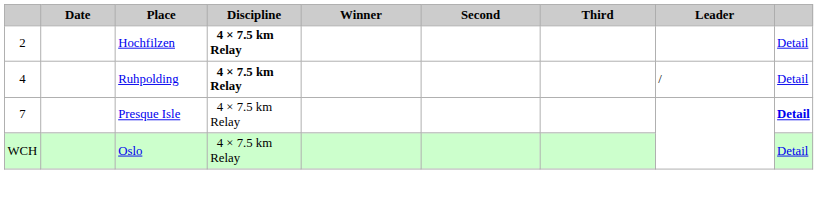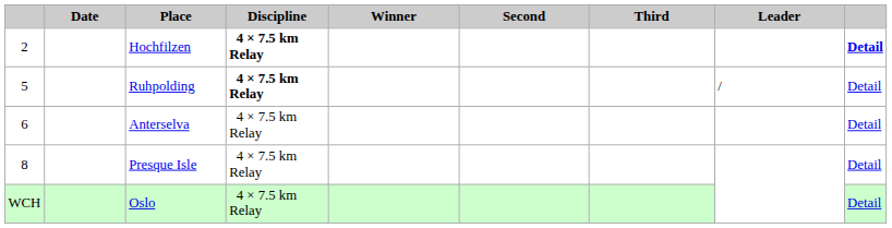 <table class="wikitable plainrowheaders" style="background:#fff; font-size:86%; line-height:16px; border:grey solid 1px; border-collapse:collapse;">
 <tr style="background:#ccc; text-align:center;">
 <th scope="col" style="background:#ccc; width=20 px;"></th>
 <th scope="col" style="background:#ccc; width:120px;">Date</th>
 <th scope="col" style="background:#ccc; width:120px;">Place</th>
 <th scope="col" style="background:#ccc; width:130px;">Discipline</th>
 <th scope="col" style="background:#ccc; width:200px;">Winner</th>
 <th scope="col" style="background:#ccc; width:200px;">Second</th>
 <th scope="col" style="background:#ccc; width:200px;">Third</th>
 <th scope="col" style="background:#ccc; width:200px;">Leader</th>
 <th scope="col" style="background:#ccc; width:10px;"></th>
 </tr>
 <tr>
 <td align=center>2</td>
 <td align=right>  </td>
 <td> <a href='#'>Hochfilzen</a></td>
 <td><strong>  4 × 7.5 km Relay</strong></td>
 <td></td>
 <td></td>
 <td></td>
 <td></td>
-<td><a href='#'>Detail</a></td>
+<td><strong><a href='#'>Detail</a></strong></td>
 </tr>
 <tr>
-<td align=center>4</td>
+<td align=center>5</td>
 <td align=right>  </td>
 <td> <a href='#'>Ruhpolding</a></td>
 <td><strong>  4 × 7.5 km Relay</strong></td>
 <td></td>
 <td></td>
 <td></td>
 <td> / </td>
 <td><a href='#'>Detail</a></td>
 </tr>
 <tr>
-<td align=center>7</td>
+<td align=center>6</td>
+<td align=right>  </td>
+<td> <a href='#'>Anterselva</a></td>
+<td>  4 × 7.5 km Relay</td>
+<td></td>
+<td></td>
+<td></td>
+<td></td>
+<td><a href='#'>Detail</a></td>
+</tr>
+<tr>
+<td align=center>8</td>
 <td align=right>  </td>
 <td> <a href='#'>Presque Isle</a></td>
 <td>  4 × 7.5 km Relay</td>
 <td></td>
 <td></td>
 <td></td>
 <td rowspan=2></td>
-<td><strong><a href='#'>Detail</a></strong></td>
+<td><a href='#'>Detail</a></td>
 </tr>
 <tr style="background:#ccffcc">
 <td align=center>WCH</td>
 <td align=right>  </td>
 <td> <a href='#'>Oslo</a></td>
 <td>  4 × 7.5 km Relay</td>
 <td></td>
 <td></td>
 <td></td>
 <td><a href='#'>Detail</a></td>
 </tr>
 </table>
